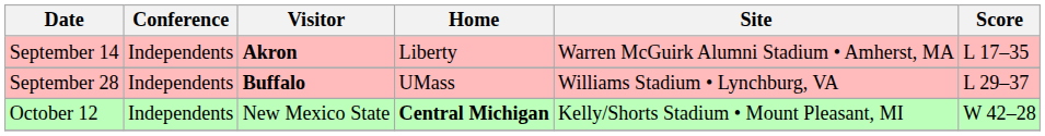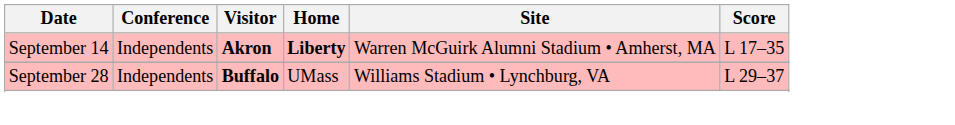 <table class="wikitable">
 <tr>
 <th>Date</th>
 <th>Conference</th>
 <th>Visitor</th>
 <th>Home</th>
 <th>Site</th>
 <th>Score</th>
 </tr>
 <tr style="background:#fbb">
 <td>September 14</td>
 <td>Independents</td>
 <td><strong>Akron</strong></td>
-<td>Liberty</td>
+<td><strong>Liberty</strong></td>
 <td>Warren McGuirk Alumni Stadium • Amherst, MA</td>
 <td>L 17–35</td>
 </tr>
 <tr>
 </tr>
 <tr style="background:#fbb">
 <td>September 28</td>
 <td>Independents</td>
 <td><strong>Buffalo</strong></td>
 <td>UMass</td>
 <td>Williams Stadium • Lynchburg, VA</td>
 <td>L 29–37</td>
 </tr>
 <tr>
 </tr>
-<tr style="background:#bfb;">
-<td>October 12</td>
-<td>Independents</td>
-<td>New Mexico State</td>
-<td><strong>Central Michigan</strong></td>
-<td>Kelly/Shorts Stadium • Mount Pleasant, MI</td>
-<td>W 42–28</td>
-</tr>
 <tr>
 </tr>
 </table>
